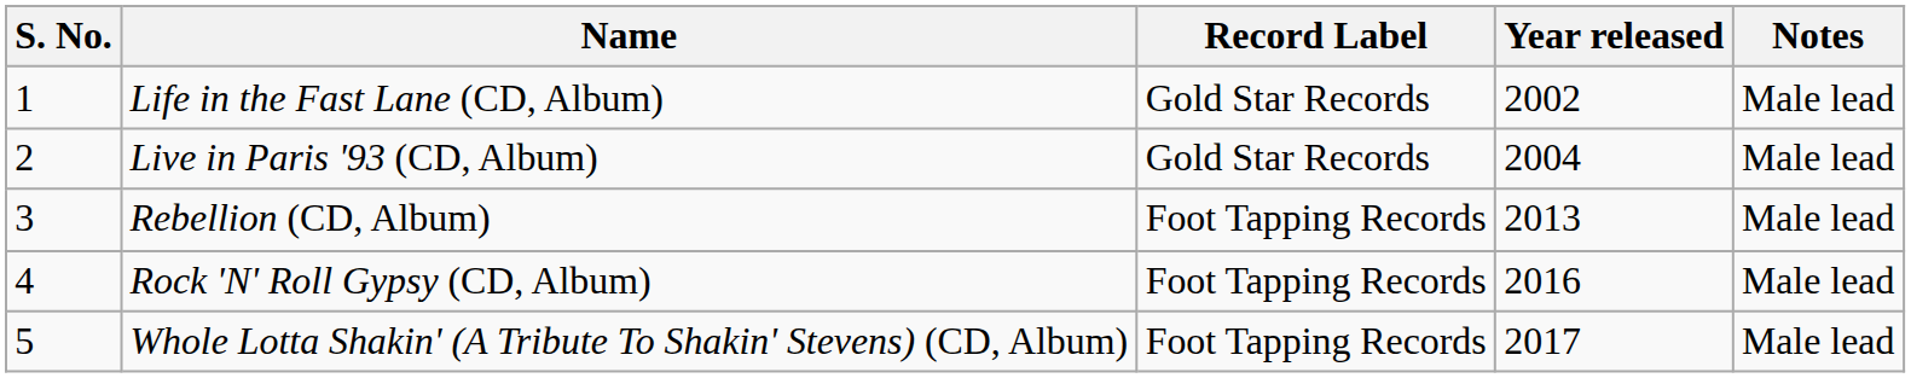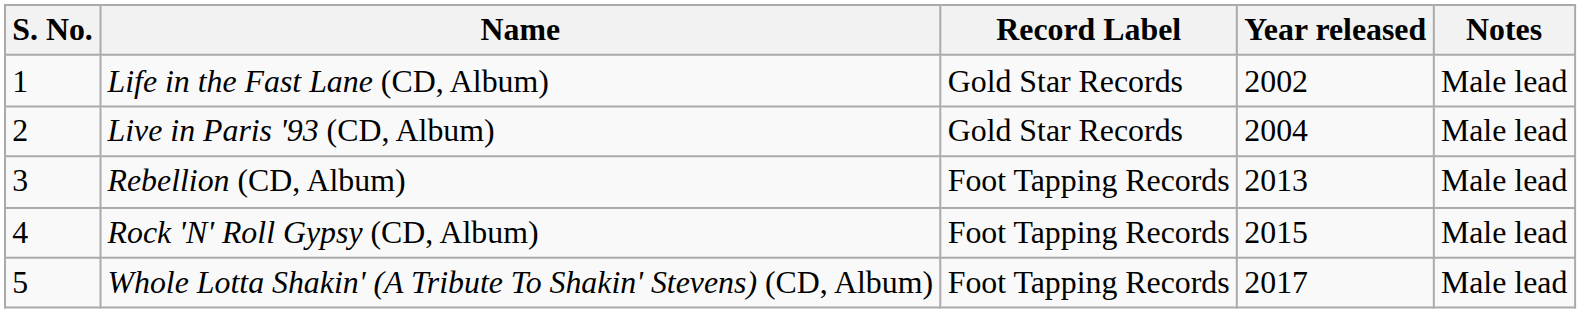 <table class="wikitable">
 <tr>
 <th>S. No.</th>
 <th>Name</th>
 <th>Record Label</th>
 <th>Year released</th>
 <th>Notes</th>
 </tr>
 <tr>
 <td>1</td>
 <td><em>Life in the Fast Lane</em> (CD, Album)</td>
 <td>Gold Star Records</td>
 <td>2002</td>
 <td>Male lead</td>
 </tr>
 <tr>
 <td>2</td>
 <td><em>Live in Paris '93</em> (CD, Album)</td>
 <td>Gold Star Records</td>
 <td>2004</td>
 <td>Male lead</td>
 </tr>
 <tr>
 <td>3</td>
 <td><em>Rebellion</em> (CD, Album)</td>
 <td>Foot Tapping Records</td>
 <td>2013</td>
 <td>Male lead</td>
 </tr>
 <tr>
 <td>4</td>
 <td><em>Rock 'N' Roll Gypsy</em> (CD, Album)</td>
 <td>Foot Tapping Records</td>
-<td>2016</td>
+<td>2015</td>
 <td>Male lead</td>
 </tr>
 <tr>
 <td>5</td>
 <td><em>Whole Lotta Shakin' (A Tribute To Shakin' Stevens)</em> (CD, Album)</td>
 <td>Foot Tapping Records</td>
 <td>2017</td>
 <td>Male lead</td>
 </tr>
 </table>
